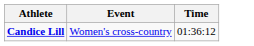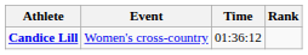 <table class="wikitable" style="font-size:90%; text-align:center">
 <tr>
 <th>Athlete</th>
 <th>Event</th>
 <th>Time</th>
+<th>Rank</th>
 </tr>
 <tr>
 <td align=left><strong><a href='#'>Candice Lill</a></strong></td>
 <td align=left rowspan=1><a href='#'>Women's cross-country</a></td>
 <td>01:36:12</td>
+<td></td>
 </tr>
 </table>
